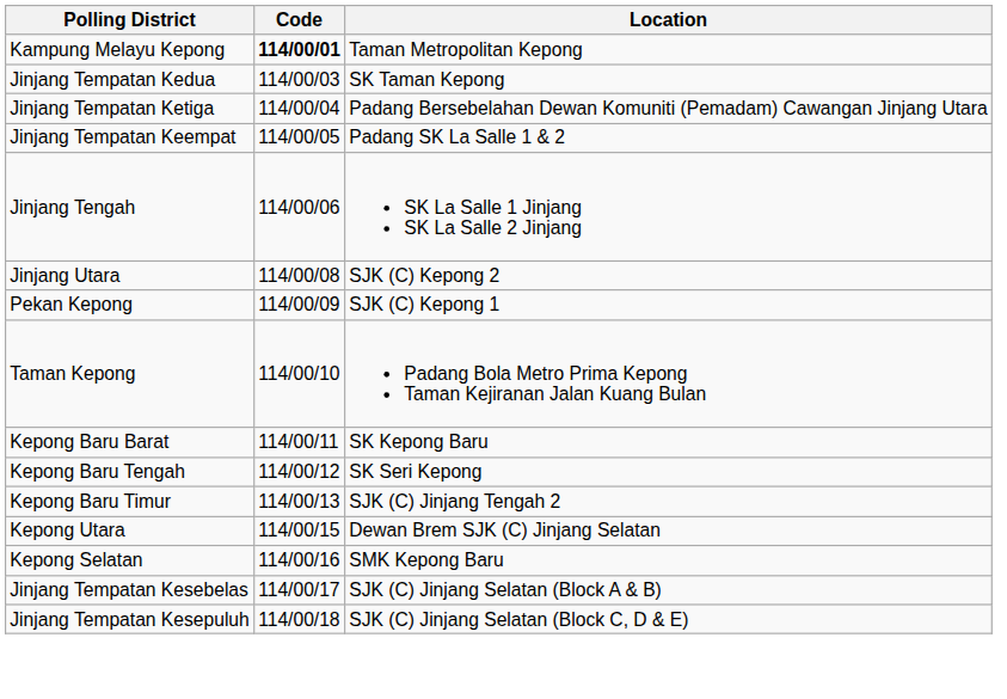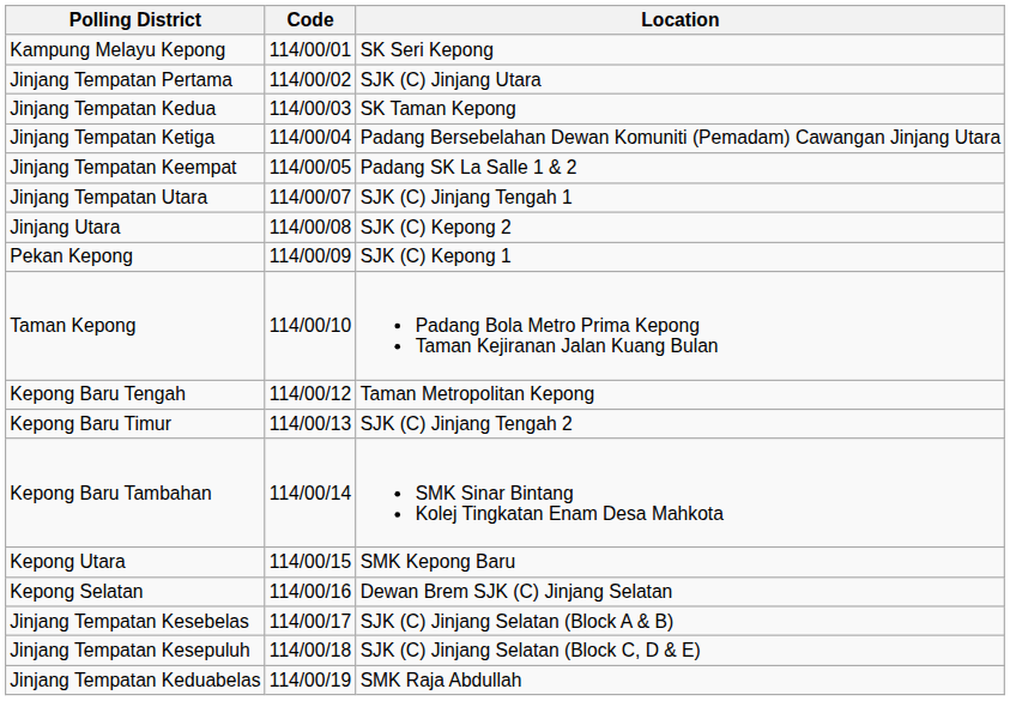 <table class="wikitable sortable mw-collapsible" style="white-space:nowrap;font-size:85%">
 <tr>
 <th>Polling District</th>
 <th>Code</th>
 <th>Location</th>
 </tr>
 <tr>
 <td>Kampung Melayu Kepong</td>
-<td><strong>114/00/01</strong></td>
-<td>Taman Metropolitan Kepong</td>
+<td>114/00/01</td>
+<td>SK Seri Kepong</td>
+</tr>
+<tr>
+<td>Jinjang Tempatan Pertama</td>
+<td>114/00/02</td>
+<td>SJK (C) Jinjang Utara</td>
 </tr>
 <tr>
 <td>Jinjang Tempatan Kedua</td>
 <td>114/00/03</td>
 <td>SK Taman Kepong</td>
 </tr>
 <tr>
 <td>Jinjang Tempatan Ketiga</td>
 <td>114/00/04</td>
 <td>Padang Bersebelahan Dewan Komuniti (Pemadam) Cawangan Jinjang Utara</td>
 </tr>
 <tr>
 <td>Jinjang Tempatan Keempat</td>
 <td>114/00/05</td>
 <td>Padang SK La Salle 1 & 2</td>
 </tr>
 <tr>
-<td>Jinjang Tengah</td>
-<td>114/00/06</td>
-<td><br><ul><li>SK La Salle 1 Jinjang</li><li>SK La Salle 2 Jinjang</li></ul></td>
+<td>Jinjang Tempatan Utara</td>
+<td>114/00/07</td>
+<td>SJK (C) Jinjang Tengah 1</td>
 </tr>
 <tr>
 <td>Jinjang Utara</td>
 <td>114/00/08</td>
 <td>SJK (C) Kepong 2</td>
 </tr>
 <tr>
 <td>Pekan Kepong</td>
 <td>114/00/09</td>
 <td>SJK (C) Kepong 1</td>
 </tr>
 <tr>
 <td>Taman Kepong</td>
 <td>114/00/10</td>
 <td><br><ul><li>Padang Bola Metro Prima Kepong</li><li>Taman Kejiranan Jalan Kuang Bulan</li></ul></td>
 </tr>
 <tr>
-<td>Kepong Baru Barat</td>
-<td>114/00/11</td>
-<td>SK Kepong Baru</td>
-</tr>
-<tr>
 <td>Kepong Baru Tengah</td>
 <td>114/00/12</td>
-<td>SK Seri Kepong</td>
+<td>Taman Metropolitan Kepong</td>
 </tr>
 <tr>
 <td>Kepong Baru Timur</td>
 <td>114/00/13</td>
 <td>SJK (C) Jinjang Tengah 2</td>
 </tr>
 <tr>
+<td>Kepong Baru Tambahan</td>
+<td>114/00/14</td>
+<td><br><ul><li>SMK Sinar Bintang</li><li>Kolej Tingkatan Enam Desa Mahkota</li></ul></td>
+</tr>
+<tr>
 <td>Kepong Utara</td>
 <td>114/00/15</td>
-<td>Dewan Brem SJK (C) Jinjang Selatan</td>
+<td>SMK Kepong Baru</td>
 </tr>
 <tr>
 <td>Kepong Selatan</td>
 <td>114/00/16</td>
-<td>SMK Kepong Baru</td>
+<td>Dewan Brem SJK (C) Jinjang Selatan</td>
 </tr>
 <tr>
 <td>Jinjang Tempatan Kesebelas</td>
 <td>114/00/17</td>
 <td>SJK (C) Jinjang Selatan (Block A & B)</td>
 </tr>
 <tr>
 <td>Jinjang Tempatan Kesepuluh</td>
 <td>114/00/18</td>
 <td>SJK (C) Jinjang Selatan (Block C, D & E)</td>
 </tr>
+<tr>
+<td>Jinjang Tempatan Keduabelas</td>
+<td>114/00/19</td>
+<td>SMK Raja Abdullah</td>
+</tr>
 </table>
